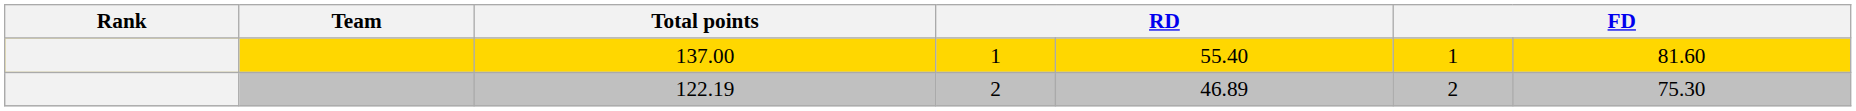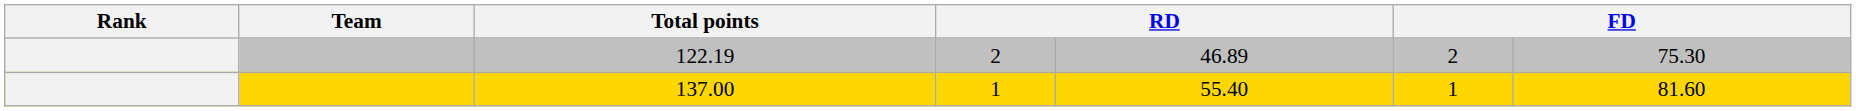 <table class="wikitable sortable" style="text-align:center;" width="70%">
 <tr>
 <th scope="col">Rank</th>
 <th scope="col">Team</th>
 <th scope="col">Total points</th>
 <th scope="col" colspan="2" width="80px"><a href='#'>RD</a></th>
 <th scope="col" colspan="2" width="80px"><a href='#'>FD</a></th>
+</tr>
+<tr bgcolor="silver">
+<th scope="row"></th>
+<td align="left"></td>
+<td>122.19</td>
+<td>2</td>
+<td>46.89</td>
+<td>2</td>
+<td>75.30</td>
 </tr>
 <tr bgcolor="gold">
 <th scope="row"></th>
 <td align="left"></td>
 <td>137.00</td>
 <td>1</td>
 <td>55.40</td>
 <td>1</td>
 <td>81.60</td>
 </tr>
-<tr bgcolor="silver">
-<th scope="row"></th>
-<td align="left"></td>
-<td>122.19</td>
-<td>2</td>
-<td>46.89</td>
-<td>2</td>
-<td>75.30</td>
-</tr>
 </table>
